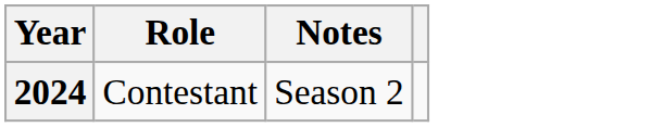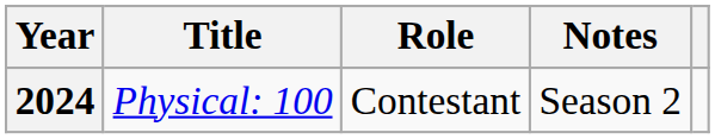 <table class="wikitable sortable plainrowheaders">
 <tr>
 <th scope="col">Year</th>
+<th scope="col">Title</th>
 <th scope="col">Role</th>
 <th scope="col">Notes</th>
 <th scope="col" class="unsortable"></th>
 </tr>
 <tr>
 <th scope="row">2024</th>
+<td><em><a href='#'>Physical: 100</a></em></td>
 <td>Contestant</td>
 <td>Season 2</td>
 <td></td>
 </tr>
 </table>
